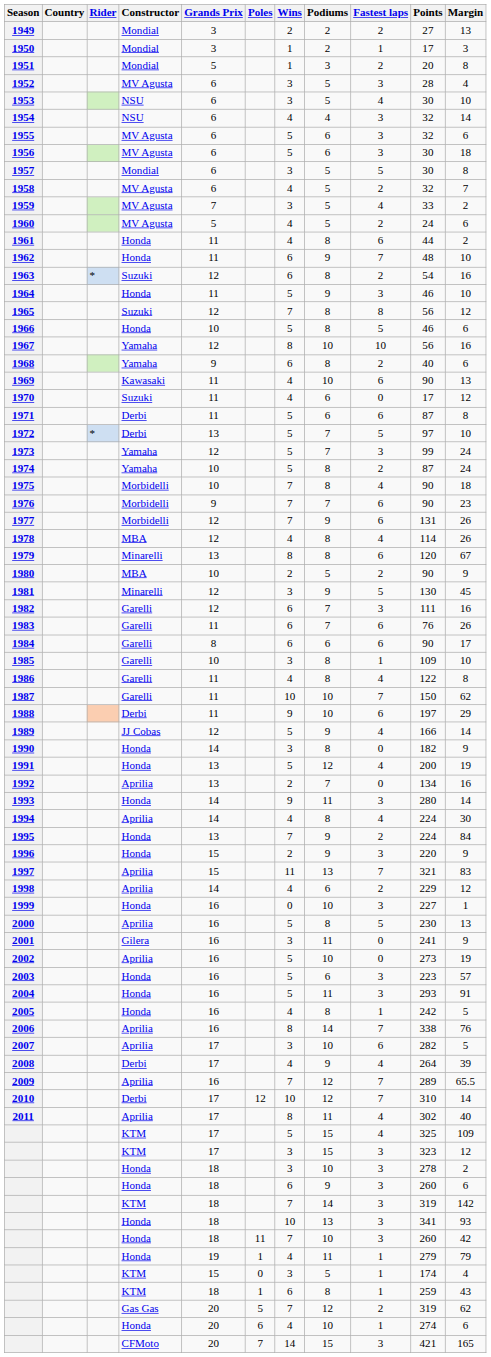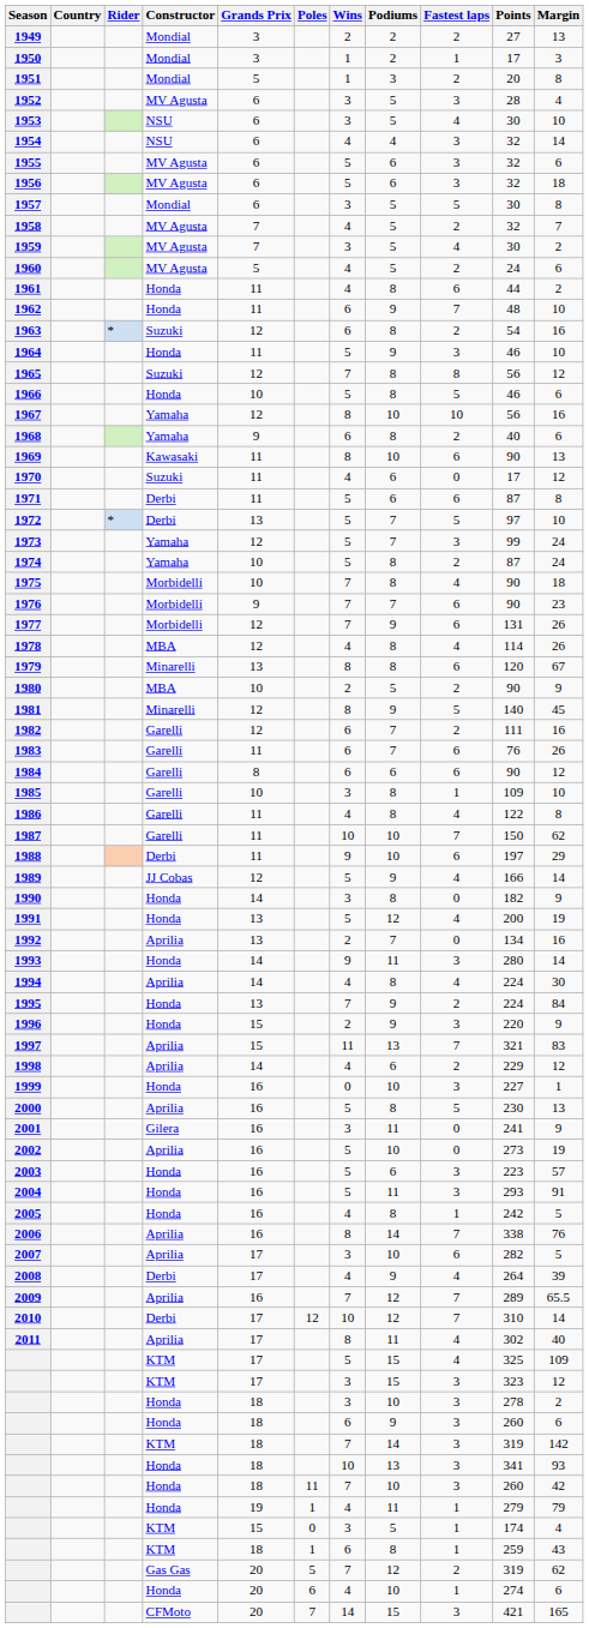 <table class="sortable plainrowheaders wikitable">
 <tr>
 <th scope=col>Season</th>
 <th scope=col>Country</th>
 <th scope=col><a href='#'>Rider</a></th>
 <th scope=col>Constructor</th>
 <th scope="col"><a href='#'>Grands Prix</a></th>
 <th scope=col><a href='#'>Poles</a></th>
 <th scope=col><a href='#'>Wins</a></th>
 <th scope=col>Podiums</th>
 <th scope=col><a href='#'>Fastest laps</a></th>
 <th scope=col>Points</th>
 <th scope=col>Margin</th>
 </tr>
 <tr>
 <th scope="row" style="text-align:center"><a href='#'>1949</a></th>
 <td></td>
 <td></td>
 <td><a href='#'>Mondial</a></td>
 <td align=center>3</td>
 <td align=center></td>
 <td align=center>2</td>
 <td align=center>2</td>
 <td align=center>2</td>
 <td align=center>27</td>
 <td align=center>13</td>
 </tr>
 <tr>
 <th scope="row" style="text-align:center"><a href='#'>1950</a></th>
 <td></td>
 <td></td>
 <td><a href='#'>Mondial</a></td>
 <td align=center>3</td>
 <td align=center></td>
 <td align=center>1</td>
 <td align=center>2</td>
 <td align=center>1</td>
 <td align=center>17</td>
 <td align=center>3</td>
 </tr>
 <tr>
 <th scope="row" style="text-align:center"><a href='#'>1951</a></th>
 <td></td>
 <td></td>
 <td><a href='#'>Mondial</a></td>
 <td align=center>5</td>
 <td align=center></td>
 <td align=center>1</td>
 <td align=center>3</td>
 <td align=center>2</td>
 <td align=center>20</td>
 <td align=center>8</td>
 </tr>
 <tr>
 <th scope="row" style="text-align:center"><a href='#'>1952</a></th>
 <td></td>
 <td></td>
 <td><a href='#'>MV Agusta</a></td>
 <td align=center>6</td>
 <td align=center></td>
 <td align=center>3</td>
 <td align=center>5</td>
 <td align=center>3</td>
 <td align=center>28</td>
 <td align=center>4</td>
 </tr>
 <tr>
 <th scope="row" style="text-align:center"><a href='#'>1953</a></th>
 <td></td>
 <td style="background:#D0F0C0;"><sup></sup></td>
 <td><a href='#'>NSU</a></td>
 <td align=center>6</td>
 <td align=center></td>
 <td align=center>3</td>
 <td align=center>5</td>
 <td align=center>4</td>
 <td align=center>30</td>
 <td align=center>10</td>
 </tr>
 <tr>
 <th scope="row" style="text-align:center"><a href='#'>1954</a></th>
 <td></td>
 <td></td>
 <td><a href='#'>NSU</a></td>
 <td align=center>6</td>
 <td align=center></td>
 <td align=center>4</td>
 <td align=center>4</td>
 <td align=center>3</td>
 <td align=center>32</td>
 <td align=center>14</td>
 </tr>
 <tr>
 <th scope="row" style="text-align:center"><a href='#'>1955</a></th>
 <td></td>
 <td></td>
 <td><a href='#'>MV Agusta</a></td>
 <td align=center>6</td>
 <td align=center></td>
 <td align=center>5</td>
 <td align=center>6</td>
 <td align=center>3</td>
 <td align=center>32</td>
 <td align=center>6</td>
 </tr>
 <tr>
 <th scope="row" style="text-align:center"><a href='#'>1956</a></th>
 <td></td>
 <td style="background:#D0F0C0;"><sup></sup></td>
 <td><a href='#'>MV Agusta</a></td>
 <td align=center>6</td>
 <td align=center></td>
 <td align=center>5</td>
 <td align=center>6</td>
 <td align=center>3</td>
-<td align=center>30</td>
+<td align=center>32</td>
 <td align=center>18</td>
 </tr>
 <tr>
 <th scope="row" style="text-align:center"><a href='#'>1957</a></th>
 <td></td>
 <td></td>
 <td><a href='#'>Mondial</a></td>
 <td align=center>6</td>
 <td align=center></td>
 <td align=center>3</td>
 <td align=center>5</td>
 <td align=center>5</td>
 <td align=center>30</td>
 <td align=center>8</td>
 </tr>
 <tr>
 <th scope="row" style="text-align:center"><a href='#'>1958</a></th>
 <td></td>
 <td></td>
 <td><a href='#'>MV Agusta</a></td>
-<td align=center>6</td>
+<td align=center>7</td>
 <td align=center></td>
 <td align=center>4</td>
 <td align=center>5</td>
 <td align=center>2</td>
 <td align=center>32</td>
 <td align=center>7</td>
 </tr>
 <tr>
 <th scope="row" style="text-align:center"><a href='#'>1959</a></th>
 <td></td>
 <td style="background:#D0F0C0;"><sup></sup></td>
 <td><a href='#'>MV Agusta</a></td>
 <td align=center>7</td>
 <td align=center></td>
 <td align=center>3</td>
 <td align=center>5</td>
 <td align=center>4</td>
-<td align=center>33</td>
+<td align=center>30</td>
 <td align=center>2</td>
 </tr>
 <tr>
 <th scope="row" style="text-align:center"><a href='#'>1960</a></th>
 <td></td>
 <td style="background:#D0F0C0;"><sup></sup></td>
 <td><a href='#'>MV Agusta</a></td>
 <td align=center>5</td>
 <td align=center></td>
 <td align=center>4</td>
 <td align=center>5</td>
 <td align=center>2</td>
 <td align=center>24</td>
 <td align=center>6</td>
 </tr>
 <tr>
 <th scope="row" style="text-align:center"><a href='#'>1961</a></th>
 <td></td>
 <td></td>
 <td><a href='#'>Honda</a></td>
 <td align=center>11</td>
 <td align=center></td>
 <td align=center>4</td>
 <td align=center>8</td>
 <td align=center>6</td>
 <td align=center>44</td>
 <td align=center>2</td>
 </tr>
 <tr>
 <th scope="row" style="text-align:center"><a href='#'>1962</a></th>
 <td></td>
 <td></td>
 <td><a href='#'>Honda</a></td>
 <td align=center>11</td>
 <td align=center></td>
 <td align=center>6</td>
 <td align=center>9</td>
 <td align=center>7</td>
 <td align=center>48</td>
 <td align=center>10</td>
 </tr>
 <tr>
 <th scope="row" style="text-align:center"><a href='#'>1963</a></th>
 <td></td>
 <td style="background:#cedff2;">*</td>
 <td><a href='#'>Suzuki</a></td>
 <td align=center>12</td>
 <td align=center></td>
 <td align=center>6</td>
 <td align=center>8</td>
 <td align=center>2</td>
 <td align=center>54</td>
 <td align=center>16</td>
 </tr>
 <tr>
 <th scope="row" style="text-align:center"><a href='#'>1964</a></th>
 <td></td>
 <td></td>
 <td><a href='#'>Honda</a></td>
 <td align=center>11</td>
 <td align=center></td>
 <td align=center>5</td>
 <td align=center>9</td>
 <td align=center>3</td>
 <td align=center>46</td>
 <td align=center>10</td>
 </tr>
 <tr>
 <th scope="row" style="text-align:center"><a href='#'>1965</a></th>
 <td></td>
 <td></td>
 <td><a href='#'>Suzuki</a></td>
 <td align=center>12</td>
 <td align=center></td>
 <td align=center>7</td>
 <td align=center>8</td>
 <td align=center>8</td>
 <td align=center>56</td>
 <td align=center>12</td>
 </tr>
 <tr>
 <th scope="row" style="text-align:center"><a href='#'>1966</a></th>
 <td></td>
 <td></td>
 <td><a href='#'>Honda</a></td>
 <td align=center>10</td>
 <td align=center></td>
 <td align=center>5</td>
 <td align=center>8</td>
 <td align=center>5</td>
 <td align=center>46</td>
 <td align=center>6</td>
 </tr>
 <tr>
 <th scope="row" style="text-align:center"><a href='#'>1967</a></th>
 <td></td>
 <td></td>
 <td><a href='#'>Yamaha</a></td>
 <td align=center>12</td>
 <td align=center></td>
 <td align=center>8</td>
 <td align=center>10</td>
 <td align=center>10</td>
 <td align=center>56</td>
 <td align=center>16</td>
 </tr>
 <tr>
 <th scope="row" style="text-align:center"><a href='#'>1968</a></th>
 <td></td>
 <td style="background:#D0F0C0;"> <sup></sup></td>
 <td><a href='#'>Yamaha</a></td>
 <td align=center>9</td>
 <td align=center></td>
 <td align=center>6</td>
 <td align=center>8</td>
 <td align=center>2</td>
 <td align=center>40</td>
 <td align=center>6</td>
 </tr>
 <tr>
 <th scope="row" style="text-align:center"><a href='#'>1969</a></th>
 <td></td>
 <td></td>
 <td><a href='#'>Kawasaki</a></td>
 <td align=center>11</td>
 <td align=center></td>
-<td align=center>4</td>
+<td align=center>8</td>
 <td align=center>10</td>
 <td align=center>6</td>
 <td align=center>90</td>
 <td align=center>13</td>
 </tr>
 <tr>
 <th scope="row" style="text-align:center"><a href='#'>1970</a></th>
 <td></td>
 <td></td>
 <td><a href='#'>Suzuki</a></td>
 <td align=center>11</td>
 <td align=center></td>
 <td align=center>4</td>
 <td align=center>6</td>
 <td align=center>0</td>
 <td align=center>17</td>
 <td align=center>12</td>
 </tr>
 <tr>
 <th scope="row" style="text-align:center"><a href='#'>1971</a></th>
 <td></td>
 <td></td>
 <td><a href='#'>Derbi</a></td>
 <td align=center>11</td>
 <td align=center></td>
 <td align=center>5</td>
 <td align=center>6</td>
 <td align=center>6</td>
 <td align=center>87</td>
 <td align=center>8</td>
 </tr>
 <tr>
 <th scope="row" style="text-align:center"><a href='#'>1972</a></th>
 <td></td>
 <td style="background:#cedff2;">*</td>
 <td><a href='#'>Derbi</a></td>
 <td align=center>13</td>
 <td align=center></td>
 <td align=center>5</td>
 <td align=center>7</td>
 <td align=center>5</td>
 <td align=center>97</td>
 <td align=center>10</td>
 </tr>
 <tr>
 <th scope="row" style="text-align:center"><a href='#'>1973</a></th>
 <td></td>
 <td></td>
 <td><a href='#'>Yamaha</a></td>
 <td align=center>12</td>
 <td align=center></td>
 <td align=center>5</td>
 <td align=center>7</td>
 <td align=center>3</td>
 <td align=center>99</td>
 <td align=center>24</td>
 </tr>
 <tr>
 <th scope="row" style="text-align:center"><a href='#'>1974</a></th>
 <td></td>
 <td></td>
 <td><a href='#'>Yamaha</a></td>
 <td align=center>10</td>
 <td align=center></td>
 <td align=center>5</td>
 <td align=center>8</td>
 <td align=center>2</td>
 <td align=center>87</td>
 <td align=center>24</td>
 </tr>
 <tr>
 <th scope="row" style="text-align:center"><a href='#'>1975</a></th>
 <td></td>
 <td></td>
 <td><a href='#'>Morbidelli</a></td>
 <td align=center>10</td>
 <td align=center></td>
 <td align=center>7</td>
 <td align=center>8</td>
 <td align=center>4</td>
 <td align=center>90</td>
 <td align=center>18</td>
 </tr>
 <tr>
 <th scope="row" style="text-align:center"><a href='#'>1976</a></th>
 <td></td>
 <td></td>
 <td><a href='#'>Morbidelli</a></td>
 <td align=center>9</td>
 <td align=center></td>
 <td align=center>7</td>
 <td align=center>7</td>
 <td align=center>6</td>
 <td align=center>90</td>
 <td align=center>23</td>
 </tr>
 <tr>
 <th scope="row" style="text-align:center"><a href='#'>1977</a></th>
 <td></td>
 <td></td>
 <td><a href='#'>Morbidelli</a></td>
 <td align=center>12</td>
 <td align=center></td>
 <td align=center>7</td>
 <td align=center>9</td>
 <td align=center>6</td>
 <td align=center>131</td>
 <td align=center>26</td>
 </tr>
 <tr>
 <th scope="row" style="text-align:center"><a href='#'>1978</a></th>
 <td></td>
 <td></td>
 <td><a href='#'>MBA</a></td>
 <td align=center>12</td>
 <td align=center></td>
 <td align=center>4</td>
 <td align=center>8</td>
 <td align=center>4</td>
 <td align=center>114</td>
 <td align=center>26</td>
 </tr>
 <tr>
 <th scope="row" style="text-align:center"><a href='#'>1979</a></th>
 <td></td>
 <td></td>
 <td><a href='#'>Minarelli</a></td>
 <td align=center>13</td>
 <td align=center></td>
 <td align=center>8</td>
 <td align=center>8</td>
 <td align=center>6</td>
 <td align=center>120</td>
 <td align=center>67</td>
 </tr>
 <tr>
 <th scope="row" style="text-align:center"><a href='#'>1980</a></th>
 <td></td>
 <td></td>
 <td><a href='#'>MBA</a></td>
 <td align=center>10</td>
 <td align=center></td>
 <td align=center>2</td>
 <td align=center>5</td>
 <td align=center>2</td>
 <td align=center>90</td>
 <td align=center>9</td>
 </tr>
 <tr>
 <th scope="row" style="text-align:center"><a href='#'>1981</a></th>
 <td></td>
 <td></td>
 <td><a href='#'>Minarelli</a></td>
 <td align=center>12</td>
 <td align=center></td>
-<td align=center>3</td>
+<td align=center>8</td>
 <td align=center>9</td>
 <td align=center>5</td>
-<td align=center>130</td>
+<td align=center>140</td>
 <td align=center>45</td>
 </tr>
 <tr>
 <th scope="row" style="text-align:center"><a href='#'>1982</a></th>
 <td></td>
 <td></td>
 <td><a href='#'>Garelli</a></td>
 <td align=center>12</td>
 <td align=center></td>
 <td align=center>6</td>
 <td align=center>7</td>
-<td align=center>3</td>
+<td align=center>2</td>
 <td align=center>111</td>
 <td align=center>16</td>
 </tr>
 <tr>
 <th scope="row" style="text-align:center"><a href='#'>1983</a></th>
 <td></td>
 <td></td>
 <td><a href='#'>Garelli</a></td>
 <td align=center>11</td>
 <td align=center></td>
 <td align=center>6</td>
 <td align=center>7</td>
 <td align=center>6</td>
 <td align=center>76</td>
 <td align=center>26</td>
 </tr>
 <tr>
 <th scope="row" style="text-align:center"><a href='#'>1984</a></th>
 <td></td>
 <td></td>
 <td><a href='#'>Garelli</a></td>
 <td align=center>8</td>
 <td align=center></td>
 <td align=center>6</td>
 <td align=center>6</td>
 <td align=center>6</td>
 <td align=center>90</td>
-<td align=center>17</td>
+<td align=center>12</td>
 </tr>
 <tr>
 <th scope="row" style="text-align:center"><a href='#'>1985</a></th>
 <td></td>
 <td></td>
 <td><a href='#'>Garelli</a></td>
 <td align=center>10</td>
 <td align=center></td>
 <td align=center>3</td>
 <td align=center>8</td>
 <td align=center>1</td>
 <td align=center>109</td>
 <td align=center>10</td>
 </tr>
 <tr>
 <th scope="row" style="text-align:center"><a href='#'>1986</a></th>
 <td></td>
 <td></td>
 <td><a href='#'>Garelli</a></td>
 <td align=center>11</td>
 <td align=center></td>
 <td align=center>4</td>
 <td align=center>8</td>
 <td align=center>4</td>
 <td align=center>122</td>
 <td align=center>8</td>
 </tr>
 <tr>
 <th scope="row" style="text-align:center"><a href='#'>1987</a></th>
 <td></td>
 <td></td>
 <td><a href='#'>Garelli</a></td>
 <td align=center>11</td>
 <td align=center></td>
 <td align=center>10</td>
 <td align=center>10</td>
 <td align=center>7</td>
 <td align=center>150</td>
 <td align=center>62</td>
 </tr>
 <tr>
 <th scope="row" style="text-align:center"><a href='#'>1988</a></th>
 <td></td>
 <td style="background:#FBCEB1;"><sup></sup></td>
 <td><a href='#'>Derbi</a></td>
 <td align=center>11</td>
 <td align=center></td>
 <td align=center>9</td>
 <td align=center>10</td>
 <td align=center>6</td>
 <td align=center>197</td>
 <td align=center>29</td>
 </tr>
 <tr>
 <th scope="row" style="text-align:center"><a href='#'>1989</a></th>
 <td></td>
 <td></td>
 <td><a href='#'>JJ Cobas</a></td>
 <td align=center>12</td>
 <td align=center></td>
 <td align=center>5</td>
 <td align=center>9</td>
 <td align=center>4</td>
 <td align=center>166</td>
 <td align=center>14</td>
 </tr>
 <tr>
 <th scope="row" style="text-align:center"><a href='#'>1990</a></th>
 <td></td>
 <td></td>
 <td><a href='#'>Honda</a></td>
 <td align=center>14</td>
 <td align=center></td>
 <td align=center>3</td>
 <td align=center>8</td>
 <td align=center>0</td>
 <td align=center>182</td>
 <td align=center>9</td>
 </tr>
 <tr>
 <th scope="row" style="text-align:center"><a href='#'>1991</a></th>
 <td></td>
 <td></td>
 <td><a href='#'>Honda</a></td>
 <td align=center>13</td>
 <td align=center></td>
 <td align=center>5</td>
 <td align=center>12</td>
 <td align=center>4</td>
 <td align=center>200</td>
 <td align=center>19</td>
 </tr>
 <tr>
 <th scope="row" style="text-align:center"><a href='#'>1992</a></th>
 <td></td>
 <td></td>
 <td><a href='#'>Aprilia</a></td>
 <td align=center>13</td>
 <td align=center></td>
 <td align=center>2</td>
 <td align=center>7</td>
 <td align=center>0</td>
 <td align=center>134</td>
 <td align=center>16</td>
 </tr>
 <tr>
 <th scope="row" style="text-align:center"><a href='#'>1993</a></th>
 <td></td>
 <td></td>
 <td><a href='#'>Honda</a></td>
 <td align=center>14</td>
 <td align=center></td>
 <td align=center>9</td>
 <td align=center>11</td>
 <td align=center>3</td>
 <td align=center>280</td>
 <td align=center>14</td>
 </tr>
 <tr>
 <th scope="row" style="text-align:center"><a href='#'>1994</a></th>
 <td></td>
 <td></td>
 <td><a href='#'>Aprilia</a></td>
 <td align=center>14</td>
 <td align=center></td>
 <td align=center>4</td>
 <td align=center>8</td>
 <td align=center>4</td>
 <td align=center>224</td>
 <td align=center>30</td>
 </tr>
 <tr>
 <th scope="row" style="text-align:center"><a href='#'>1995</a></th>
 <td></td>
 <td></td>
 <td><a href='#'>Honda</a></td>
 <td align=center>13</td>
 <td align=center></td>
 <td align=center>7</td>
 <td align=center>9</td>
 <td align=center>2</td>
 <td align=center>224</td>
 <td align=center>84</td>
 </tr>
 <tr>
 <th scope="row" style="text-align:center"><a href='#'>1996</a></th>
 <td></td>
 <td></td>
 <td><a href='#'>Honda</a></td>
 <td align=center>15</td>
 <td align=center></td>
 <td align=center>2</td>
 <td align=center>9</td>
 <td align=center>3</td>
 <td align=center>220</td>
 <td align=center>9</td>
 </tr>
 <tr>
 <th scope="row" style="text-align:center"><a href='#'>1997</a></th>
 <td></td>
 <td></td>
 <td><a href='#'>Aprilia</a></td>
 <td align=center>15</td>
 <td align=center></td>
 <td align=center>11</td>
 <td align=center>13</td>
 <td align=center>7</td>
 <td align=center>321</td>
 <td align=center>83</td>
 </tr>
 <tr>
 <th scope="row" style="text-align:center"><a href='#'>1998</a></th>
 <td></td>
 <td></td>
 <td><a href='#'>Aprilia</a></td>
 <td align=center>14</td>
 <td align=center></td>
 <td align=center>4</td>
 <td align=center>6</td>
 <td align=center>2</td>
 <td align=center>229</td>
 <td align=center>12</td>
 </tr>
 <tr>
 <th scope="row" style="text-align:center"><a href='#'>1999</a></th>
 <td></td>
 <td></td>
 <td><a href='#'>Honda</a></td>
 <td align=center>16</td>
 <td align=center></td>
 <td align=center>0</td>
 <td align=center>10</td>
 <td align=center>3</td>
 <td align=center>227</td>
 <td align=center>1</td>
 </tr>
 <tr>
 <th scope="row" style="text-align:center"><a href='#'>2000</a></th>
 <td></td>
 <td></td>
 <td><a href='#'>Aprilia</a></td>
 <td align=center>16</td>
 <td align=center></td>
 <td align=center>5</td>
 <td align=center>8</td>
 <td align=center>5</td>
 <td align=center>230</td>
 <td align=center>13</td>
 </tr>
 <tr>
 <th scope="row" style="text-align:center"><a href='#'>2001</a></th>
 <td></td>
 <td></td>
 <td><a href='#'>Gilera</a></td>
 <td align=center>16</td>
 <td align=center></td>
 <td align=center>3</td>
 <td align=center>11</td>
 <td align=center>0</td>
 <td align=center>241</td>
 <td align=center>9</td>
 </tr>
 <tr>
 <th scope="row" style="text-align:center"><a href='#'>2002</a></th>
 <td></td>
 <td></td>
 <td><a href='#'>Aprilia</a></td>
 <td align=center>16</td>
 <td align=center></td>
 <td align=center>5</td>
 <td align=center>10</td>
 <td align=center>0</td>
 <td align=center>273</td>
 <td align=center>19</td>
 </tr>
 <tr>
 <th scope="row" style="text-align:center"><a href='#'>2003</a></th>
 <td></td>
 <td></td>
 <td><a href='#'>Honda</a></td>
 <td align=center>16</td>
 <td align=center></td>
 <td align=center>5</td>
 <td align=center>6</td>
 <td align=center>3</td>
 <td align=center>223</td>
 <td align=center>57</td>
 </tr>
 <tr>
 <th scope="row" style="text-align:center"><a href='#'>2004</a></th>
 <td></td>
 <td></td>
 <td><a href='#'>Honda</a></td>
 <td align=center>16</td>
 <td align=center></td>
 <td align=center>5</td>
 <td align=center>11</td>
 <td align=center>3</td>
 <td align=center>293</td>
 <td align=center>91</td>
 </tr>
 <tr>
 <th scope="row" style="text-align:center"><a href='#'>2005</a></th>
 <td></td>
 <td></td>
 <td><a href='#'>Honda</a></td>
 <td align=center>16</td>
 <td align=center></td>
 <td align=center>4</td>
 <td align=center>8</td>
 <td align=center>1</td>
 <td align=center>242</td>
 <td align=center>5</td>
 </tr>
 <tr>
 <th scope="row" style="text-align:center"><a href='#'>2006</a></th>
 <td></td>
 <td></td>
 <td><a href='#'>Aprilia</a></td>
 <td align=center>16</td>
 <td align=center></td>
 <td align=center>8</td>
 <td align=center>14</td>
 <td align=center>7</td>
 <td align=center>338</td>
 <td align=center>76</td>
 </tr>
 <tr>
 <th scope="row" style="text-align:center"><a href='#'>2007</a></th>
 <td></td>
 <td></td>
 <td><a href='#'>Aprilia</a></td>
 <td align=center>17</td>
 <td align=center></td>
 <td align=center>3</td>
 <td align=center>10</td>
 <td align=center>6</td>
 <td align=center>282</td>
 <td align=center>5</td>
 </tr>
 <tr>
 <th scope="row" style="text-align:center"><a href='#'>2008</a></th>
 <td></td>
 <td></td>
 <td><a href='#'>Derbi</a></td>
 <td align=center>17</td>
 <td align=center></td>
 <td align=center>4</td>
 <td align=center>9</td>
 <td align=center>4</td>
 <td align=center>264</td>
 <td align=center>39</td>
 </tr>
 <tr>
 <th scope="row" style="text-align:center"><a href='#'>2009</a></th>
 <td></td>
 <td></td>
 <td><a href='#'>Aprilia</a></td>
 <td align=center>16</td>
 <td align=center></td>
 <td align=center>7</td>
 <td align=center>12</td>
 <td align=center>7</td>
 <td align=center>289</td>
 <td align=center>65.5</td>
 </tr>
 <tr>
 <th scope="row" style="text-align:center"><a href='#'>2010</a></th>
 <td></td>
 <td></td>
 <td><a href='#'>Derbi</a></td>
 <td align=center>17</td>
 <td align=center>12</td>
 <td align=center>10</td>
 <td align=center>12</td>
 <td align=center>7</td>
 <td align=center>310</td>
 <td align=center>14</td>
 </tr>
 <tr>
 <th scope="row" style="text-align:center"><a href='#'>2011</a></th>
 <td></td>
 <td></td>
 <td><a href='#'>Aprilia</a></td>
 <td align=center>17</td>
 <td align=center></td>
 <td align=center>8</td>
 <td align=center>11</td>
 <td align=center>4</td>
 <td align=center>302</td>
 <td align=center>40</td>
 </tr>
 <tr>
 <th scope="row" style="text-align:center"></th>
 <td></td>
 <td></td>
 <td><a href='#'>KTM</a></td>
 <td align=center>17</td>
 <td align=center></td>
 <td align=center>5</td>
 <td align=center>15</td>
 <td align=center>4</td>
 <td align=center>325</td>
 <td align=center>109</td>
 </tr>
 <tr>
 <th scope="row" style="text-align:center"></th>
 <td></td>
 <td></td>
 <td><a href='#'>KTM</a></td>
 <td align=center>17</td>
 <td align=center></td>
 <td align=center>3</td>
 <td align=center>15</td>
 <td align=center>3</td>
 <td align=center>323</td>
 <td align=center>12</td>
 </tr>
 <tr>
 <th scope="row" style="text-align:center"></th>
 <td></td>
 <td></td>
 <td><a href='#'>Honda</a></td>
 <td align=center>18</td>
 <td align=center></td>
 <td align=center>3</td>
 <td align=center>10</td>
 <td align=center>3</td>
 <td align=center>278</td>
 <td align=center>2</td>
 </tr>
 <tr>
 <th scope="row" style="text-align:center"></th>
 <td></td>
 <td></td>
 <td><a href='#'>Honda</a></td>
 <td align=center>18</td>
 <td align=center></td>
 <td align=center>6</td>
 <td align=center>9</td>
 <td align=center>3</td>
 <td align=center>260</td>
 <td align=center>6</td>
 </tr>
 <tr>
 <th scope="row" style="text-align:center"></th>
 <td></td>
 <td></td>
 <td><a href='#'>KTM</a></td>
 <td align=center>18</td>
 <td align=center></td>
 <td align=center>7</td>
 <td align=center>14</td>
 <td align=center>3</td>
 <td align=center>319</td>
 <td align=center>142</td>
 </tr>
 <tr>
 <th scope="row" style="text-align:center"></th>
 <td></td>
 <td></td>
 <td><a href='#'>Honda</a></td>
 <td align=center>18</td>
 <td align=center></td>
 <td align=center>10</td>
 <td align=center>13</td>
 <td align=center>3</td>
 <td align=center>341</td>
 <td align=center>93</td>
 </tr>
 <tr>
 <th scope="row" style="text-align:center"></th>
 <td></td>
 <td></td>
 <td><a href='#'>Honda</a></td>
 <td align=center>18</td>
 <td align=center>11</td>
 <td align=center>7</td>
 <td align=center>10</td>
 <td align=center>3</td>
 <td align=center>260</td>
 <td align=center>42</td>
 </tr>
 <tr>
 <th scope="row" style="text-align:center"></th>
 <td></td>
 <td></td>
 <td><a href='#'>Honda</a></td>
 <td align=center>19</td>
 <td align=center>1</td>
 <td align=center>4</td>
 <td align=center>11</td>
 <td align=center>1</td>
 <td align=center>279</td>
 <td align=center>79</td>
 </tr>
 <tr>
 <th scope="row" style="text-align:center"></th>
 <td></td>
 <td></td>
 <td><a href='#'>KTM</a></td>
 <td align=center>15</td>
 <td align=center>0</td>
 <td align=center>3</td>
 <td align=center>5</td>
 <td align=center>1</td>
 <td align=center>174</td>
 <td align=center>4</td>
 </tr>
 <tr>
 <th scope="row" style="text-align:center"></th>
 <td></td>
 <td></td>
 <td><a href='#'>KTM</a></td>
 <td align=center>18</td>
 <td align=center>1</td>
 <td align=center>6</td>
 <td align=center>8</td>
 <td align=center>1</td>
 <td align=center>259</td>
 <td align=center>43</td>
 </tr>
 <tr>
 <th scope="row" style="text-align:center"></th>
 <td></td>
 <td></td>
 <td><a href='#'>Gas Gas</a></td>
 <td align=center>20</td>
 <td align=center>5</td>
 <td align=center>7</td>
 <td align=center>12</td>
 <td align=center>2</td>
 <td align=center>319</td>
 <td align=center>62</td>
 </tr>
 <tr>
 <th scope="row" style="text-align:center"></th>
 <td></td>
 <td></td>
 <td><a href='#'>Honda</a></td>
 <td align=center>20</td>
 <td align=center>6</td>
 <td align=center>4</td>
 <td align=center>10</td>
 <td align=center>1</td>
 <td align=center>274</td>
 <td align=center>6</td>
 </tr>
 <tr>
 <th scope="row" style="text-align:center"></th>
 <td></td>
 <td></td>
 <td><a href='#'>CFMoto</a></td>
 <td align=center>20</td>
 <td align=center>7</td>
 <td align=center>14</td>
 <td align=center>15</td>
 <td align=center>3</td>
 <td align=center>421</td>
 <td align=center>165</td>
 </tr>
 </table>
